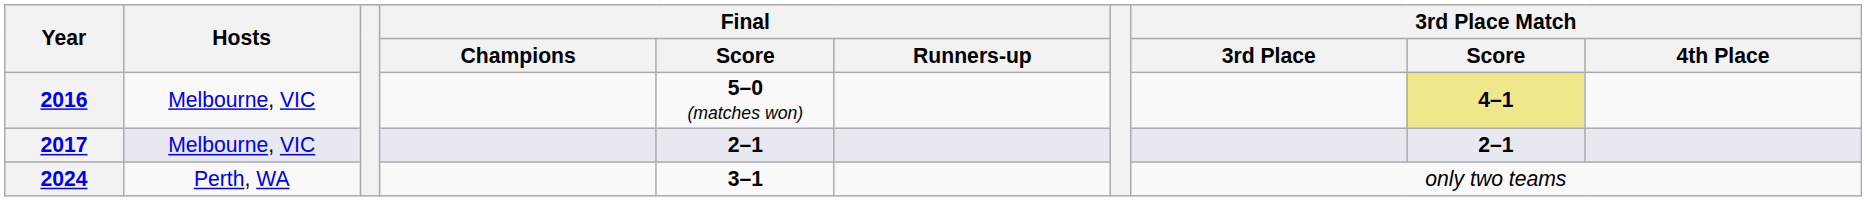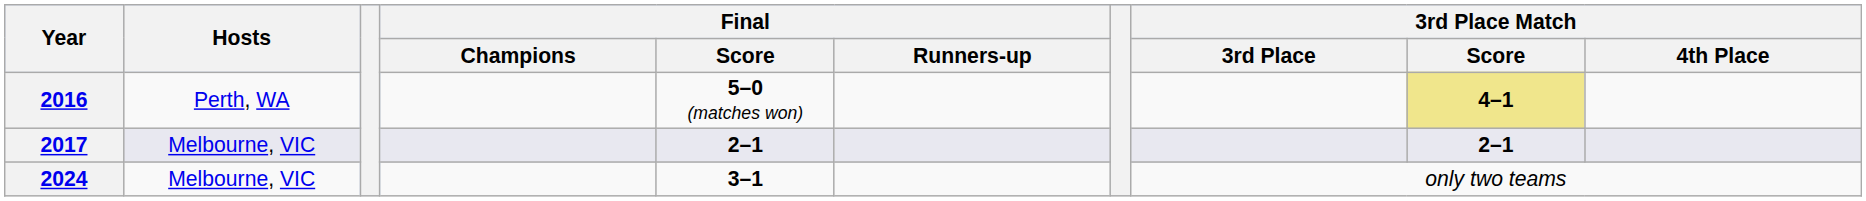 <table class="wikitable" style="font-size:90%; width: 100%; text-align: center;">
 <tr bgcolor=#c1d8ff>
 <th rowspan=2 width=6%>Year</th>
 <th rowspan=2 width=12%>Hosts</th>
 <th width=1% rowspan=30 bgcolor=ffffff></th>
 <th colspan=3>Final</th>
 <th width=1% rowspan=30 bgcolor=ffffff></th>
 <th colspan=3>3rd Place Match</th>
 </tr>
 <tr bgcolor=#efefef>
 <th width=14%>Champions</th>
 <th width=9%>Score</th>
 <th width=14%>Runners-up</th>
 <th width=14%>3rd Place</th>
 <th width=9%>Score</th>
 <th width=14%>4th Place</th>
 </tr>
 <tr>
 <th><a href='#'>2016</a></th>
-<td><a href='#'>Melbourne</a>, <a href='#'>VIC</a></td>
+<td><a href='#'>Perth</a>, <a href='#'>WA</a></td>
 <td><strong></strong></td>
 <td><strong>5–0</strong><br><small><em>(matches won)</em></small></td>
 <td></td>
 <td></td>
 <td style="background: khaki;"><strong>4–1</strong></td>
 <td></td>
 </tr>
 <tr bgcolor=#E8E8F0>
 <th><a href='#'>2017</a></th>
 <td><a href='#'>Melbourne</a>, <a href='#'>VIC</a></td>
 <td><strong></strong></td>
 <td><strong>2–1</strong></td>
 <td></td>
 <td></td>
 <td><strong>2–1</strong></td>
 <td></td>
 </tr>
 <tr>
 <th><a href='#'>2024</a></th>
-<td><a href='#'>Perth</a>, <a href='#'>WA</a></td>
+<td><a href='#'>Melbourne</a>, <a href='#'>VIC</a></td>
 <td><strong></strong></td>
 <td><strong>3–1</strong></td>
 <td></td>
 <td colspan=3><em>only two teams</em></td>
 </tr>
 </table>
